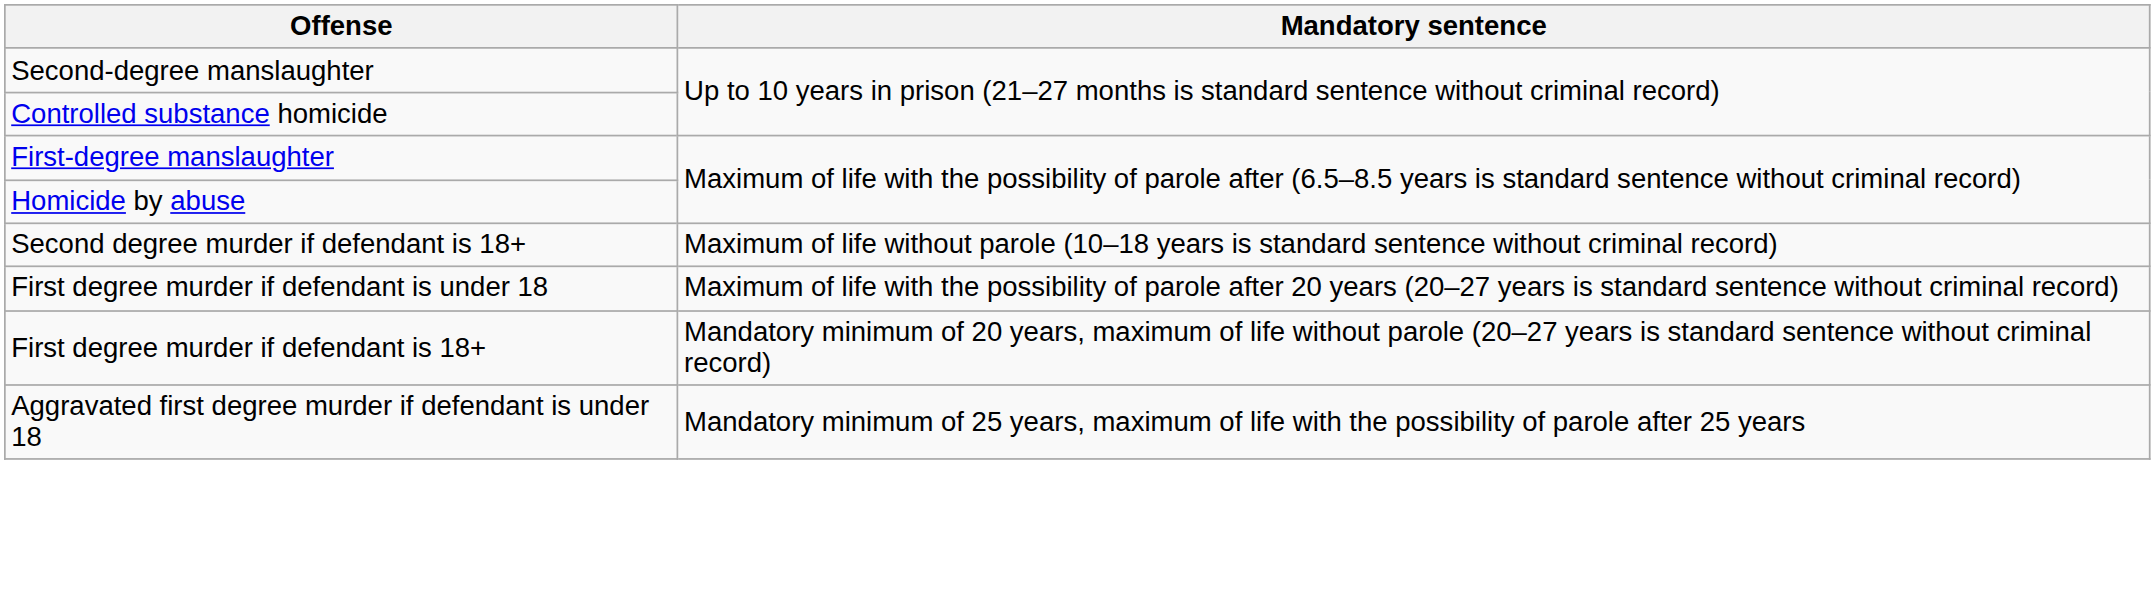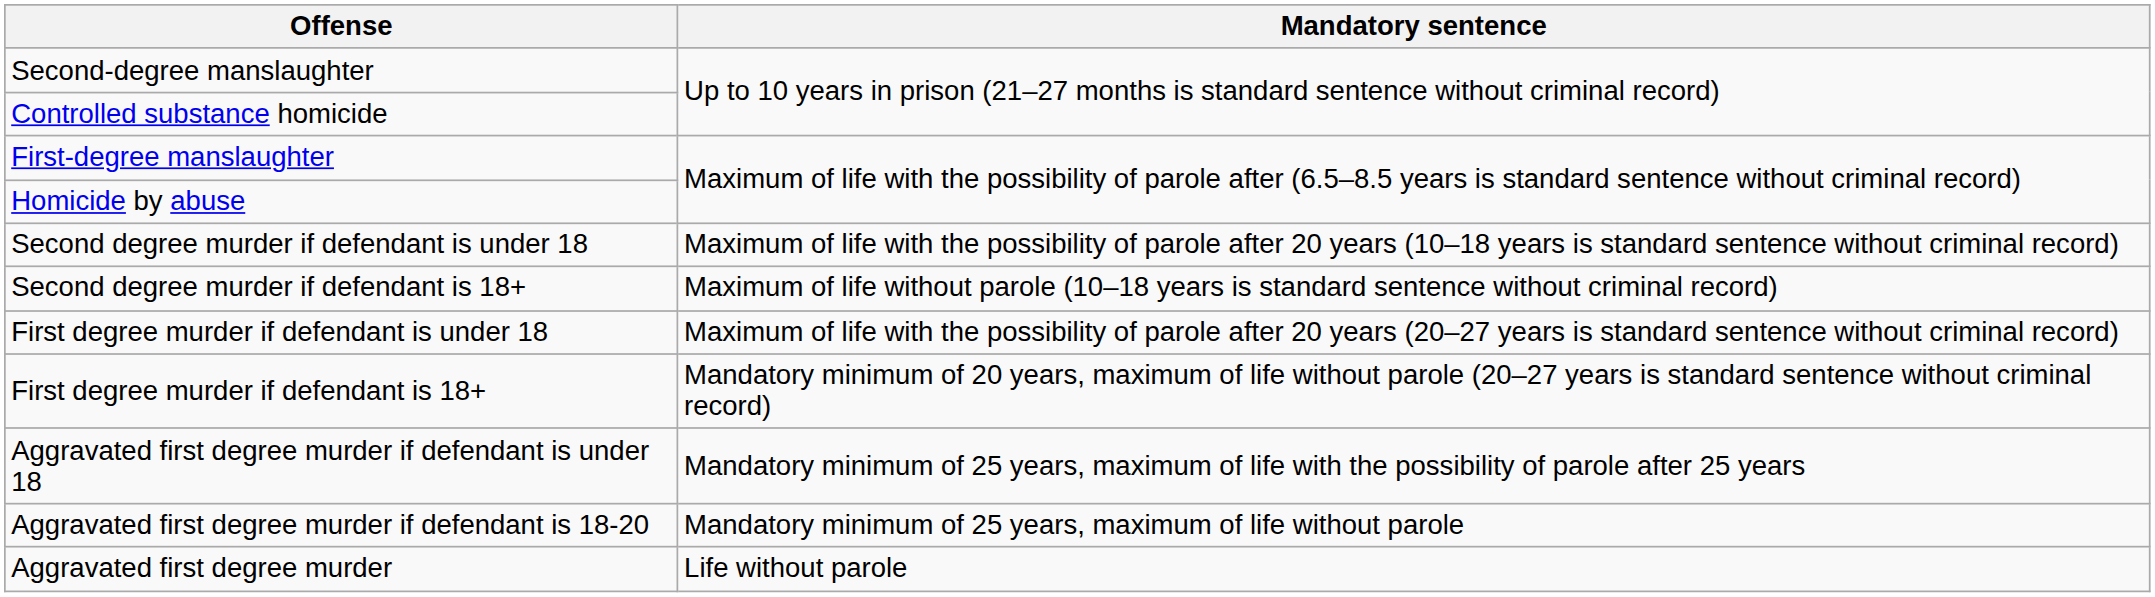 <table class="wikitable">
 <tr>
 <th>Offense</th>
 <th>Mandatory sentence</th>
 </tr>
 <tr>
 <td>Second-degree manslaughter</td>
 <td rowspan="2">Up to 10 years in prison (21–27 months is standard sentence without criminal record)</td>
 </tr>
 <tr>
 <td><a href='#'>Controlled substance</a> homicide</td>
 </tr>
 <tr>
 <td><a href='#'>First-degree manslaughter</a></td>
 <td rowspan="2">Maximum of life with the possibility of parole after (6.5–8.5 years is standard sentence without criminal record)</td>
 </tr>
 <tr>
 <td><a href='#'>Homicide</a> by <a href='#'>abuse</a></td>
 </tr>
 <tr>
+<td>Second degree murder if defendant is under 18</td>
+<td>Maximum of life with the possibility of parole after 20 years (10–18 years is standard sentence without criminal record)</td>
+</tr>
+<tr>
 <td>Second degree murder if defendant is 18+</td>
 <td>Maximum of life without parole (10–18 years is standard sentence without criminal record)</td>
 </tr>
 <tr>
 <td>First degree murder if defendant is under 18</td>
 <td>Maximum of life with the possibility of parole after 20 years (20–27 years is standard sentence without criminal record)</td>
 </tr>
 <tr>
 <td>First degree murder if defendant is 18+</td>
 <td>Mandatory minimum of 20 years, maximum of life without parole (20–27 years is standard sentence without criminal record)</td>
 </tr>
 <tr>
 <td>Aggravated first degree murder if defendant is under 18</td>
 <td>Mandatory minimum of 25 years, maximum of life with the possibility of parole after 25 years</td>
 </tr>
+<tr>
+<td>Aggravated first degree murder if defendant is 18-20</td>
+<td>Mandatory minimum of 25 years, maximum of life without parole</td>
+</tr>
+<tr>
+<td>Aggravated first degree murder</td>
+<td>Life without parole</td>
+</tr>
 </table>
